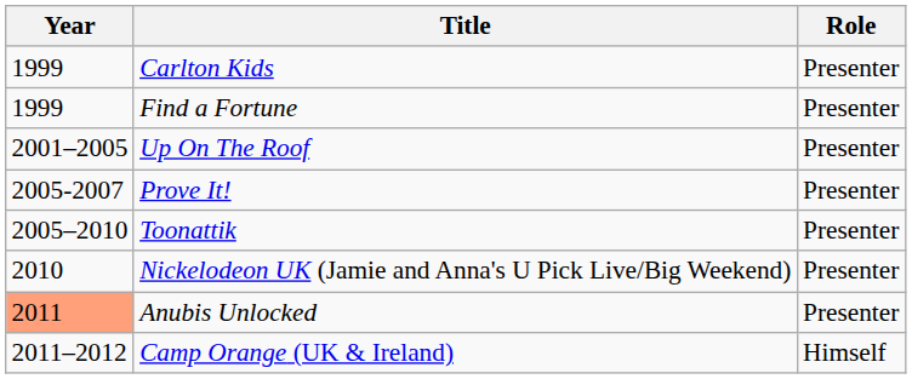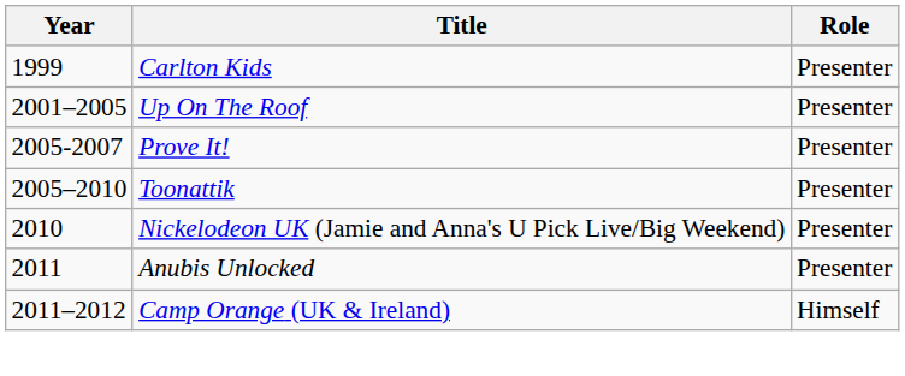 <table class="wikitable">
 <tr>
 <th>Year</th>
 <th>Title</th>
 <th>Role</th>
 </tr>
 <tr>
 <td>1999</td>
 <td><em><a href='#'>Carlton Kids</a></em></td>
-<td>Presenter</td>
-</tr>
-<tr>
-<td>1999</td>
-<td><em>Find a Fortune</em></td>
 <td>Presenter</td>
 </tr>
 <tr>
 <td>2001–2005</td>
 <td><em><a href='#'>Up On The Roof</a></em></td>
 <td>Presenter</td>
 </tr>
 <tr>
 <td>2005-2007</td>
 <td><em><a href='#'>Prove It!</a></em></td>
 <td>Presenter</td>
 </tr>
 <tr>
 <td>2005–2010</td>
 <td><em><a href='#'>Toonattik</a></em></td>
 <td>Presenter</td>
 </tr>
 <tr>
 <td>2010</td>
 <td><em><a href='#'>Nickelodeon UK</a></em> (Jamie and Anna's U Pick Live/Big Weekend)</td>
 <td>Presenter</td>
 </tr>
 <tr>
-<td style="background: lightsalmon;">2011</td>
+<td>2011</td>
 <td><em>Anubis Unlocked</em></td>
 <td>Presenter</td>
 </tr>
 <tr>
 <td>2011–2012</td>
 <td><a href='#'><em>Camp Orange</em> (UK & Ireland)</a></td>
 <td>Himself</td>
 </tr>
 </table>
